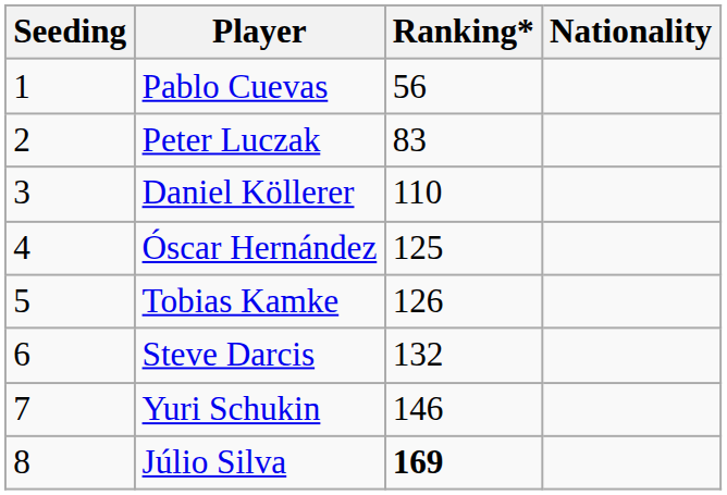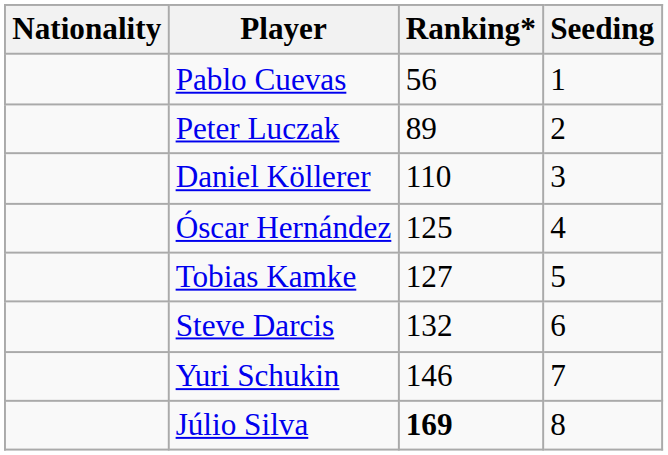 <table class="wikitable" border="1">
 <tr>
-<th>Seeding</th>
+<th>Nationality</th>
 <th>Player</th>
 <th>Ranking*</th>
-<th>Nationality</th>
+<th>Seeding</th>
 </tr>
 <tr>
-<td>1</td>
+<td></td>
 <td><a href='#'>Pablo Cuevas</a></td>
 <td>56</td>
-<td></td>
+<td>1</td>
 </tr>
 <tr>
+<td></td>
+<td><a href='#'>Peter Luczak</a></td>
+<td>89</td>
 <td>2</td>
-<td><a href='#'>Peter Luczak</a></td>
-<td>83</td>
-<td></td>
 </tr>
 <tr>
-<td>3</td>
+<td></td>
 <td><a href='#'>Daniel Köllerer</a></td>
 <td>110</td>
-<td></td>
+<td>3</td>
 </tr>
 <tr>
-<td>4</td>
+<td></td>
 <td><a href='#'>Óscar Hernández</a></td>
 <td>125</td>
-<td></td>
+<td>4</td>
 </tr>
 <tr>
+<td></td>
+<td><a href='#'>Tobias Kamke</a></td>
+<td>127</td>
 <td>5</td>
-<td><a href='#'>Tobias Kamke</a></td>
-<td>126</td>
-<td></td>
 </tr>
 <tr>
-<td>6</td>
+<td></td>
 <td><a href='#'>Steve Darcis</a></td>
 <td>132</td>
-<td></td>
+<td>6</td>
 </tr>
 <tr>
-<td>7</td>
+<td></td>
 <td><a href='#'>Yuri Schukin</a></td>
 <td>146</td>
-<td></td>
+<td>7</td>
 </tr>
 <tr>
-<td>8</td>
+<td></td>
 <td><a href='#'>Júlio Silva</a></td>
 <td><strong>169</strong></td>
-<td></td>
+<td>8</td>
 </tr>
 </table>
